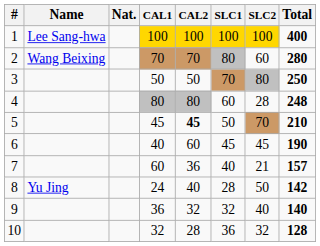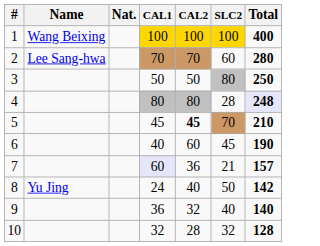 <table class="wikitable sortable" style="text-align:center;">
 <tr>
 <th>#</th>
 <th>Name</th>
 <th>Nat.</th>
 <th><small>CAL1</small></th>
 <th><small>CAL2</small></th>
-<th><small>SLC1</small></th>
 <th><small>SLC2</small></th>
 <th>Total</th>
 </tr>
 <tr>
 <td>1</td>
-<td align=left><a href='#'>Lee Sang-hwa</a></td>
+<td align=left><a href='#'>Wang Beixing</a></td>
 <td></td>
-<td bgcolor=gold>100</td>
 <td bgcolor=gold>100</td>
 <td bgcolor=gold>100</td>
 <td bgcolor=gold>100</td>
 <td><strong>400</strong></td>
 </tr>
 <tr>
 <td>2</td>
-<td align=left><a href='#'>Wang Beixing</a></td>
+<td align=left><a href='#'>Lee Sang-hwa</a></td>
 <td></td>
 <td bgcolor=cc9966>70</td>
 <td bgcolor=cc9966>70</td>
-<td bgcolor=silver>80</td>
 <td>60</td>
 <td><strong>280</strong></td>
 </tr>
 <tr>
 <td>3</td>
 <td align=left></td>
 <td></td>
 <td>50</td>
 <td>50</td>
-<td bgcolor=cc9966>70</td>
 <td bgcolor=silver>80</td>
 <td><strong>250</strong></td>
 </tr>
 <tr>
 <td>4</td>
 <td align=left></td>
 <td></td>
 <td bgcolor=silver>80</td>
 <td bgcolor=silver>80</td>
-<td>60</td>
 <td>28</td>
-<td><strong>248</strong></td>
+<td style="background: lavender;"><strong>248</strong></td>
 </tr>
 <tr>
 <td>5</td>
 <td align=left></td>
 <td></td>
 <td>45</td>
 <td><strong>45</strong></td>
-<td>50</td>
 <td bgcolor=cc9966>70</td>
 <td><strong>210</strong></td>
 </tr>
 <tr>
 <td>6</td>
 <td align=left></td>
 <td></td>
 <td>40</td>
 <td>60</td>
 <td>45</td>
-<td>45</td>
 <td><strong>190</strong></td>
 </tr>
 <tr>
 <td>7</td>
 <td align=left></td>
 <td></td>
-<td>60</td>
+<td style="background: lavender;">60</td>
 <td>36</td>
-<td>40</td>
 <td>21</td>
 <td><strong>157</strong></td>
 </tr>
 <tr>
 <td>8</td>
 <td align=left><a href='#'>Yu Jing</a></td>
 <td></td>
 <td>24</td>
 <td>40</td>
-<td>28</td>
 <td>50</td>
 <td><strong>142</strong></td>
 </tr>
 <tr>
 <td>9</td>
 <td align=left></td>
 <td></td>
 <td>36</td>
-<td>32</td>
 <td>32</td>
 <td>40</td>
 <td><strong>140</strong></td>
 </tr>
 <tr>
 <td>10</td>
 <td align=left></td>
 <td></td>
 <td>32</td>
 <td>28</td>
-<td>36</td>
 <td>32</td>
 <td><strong>128</strong></td>
 </tr>
 </table>
